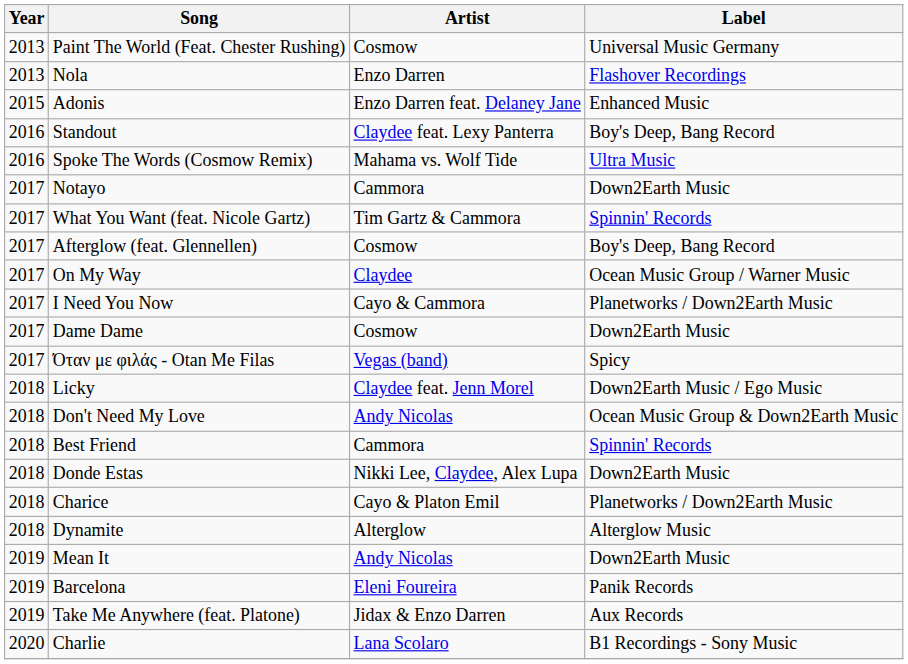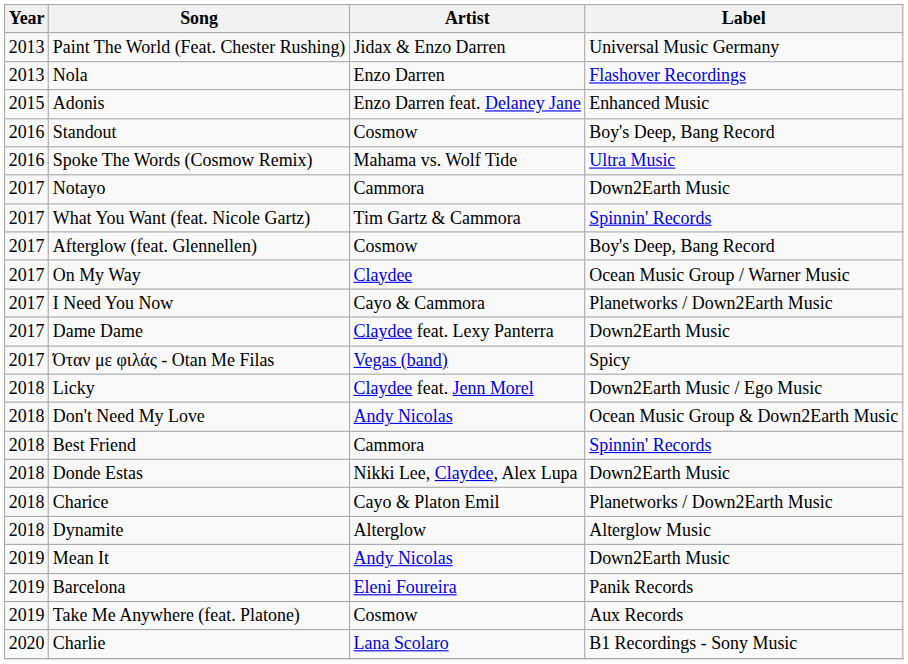 <table class="wikitable">
 <tr>
 <th style="text-align:center;">Year</th>
 <th style="text-align:center;">Song</th>
 <th style="text-align:center;">Artist</th>
 <th style="text-align:center;">Label</th>
 </tr>
 <tr>
 <td>2013</td>
 <td>Paint The World (Feat. Chester Rushing)</td>
-<td>Cosmow</td>
+<td>Jidax & Enzo Darren</td>
 <td>Universal Music Germany</td>
 </tr>
 <tr>
 <td>2013</td>
 <td>Nola</td>
 <td>Enzo Darren</td>
 <td><a href='#'>Flashover Recordings</a></td>
 </tr>
 <tr>
 <td>2015</td>
 <td>Adonis</td>
 <td>Enzo Darren feat. <a href='#'>Delaney Jane</a></td>
 <td>Enhanced Music</td>
 </tr>
 <tr>
 <td>2016</td>
 <td>Standout</td>
-<td><a href='#'>Claydee</a> feat. Lexy Panterra</td>
+<td>Cosmow</td>
 <td>Boy's Deep, Bang Record</td>
 </tr>
 <tr>
 <td>2016</td>
 <td>Spoke The Words (Cosmow Remix)</td>
 <td>Mahama vs. Wolf Tide</td>
 <td><a href='#'>Ultra Music</a></td>
 </tr>
 <tr>
 <td>2017</td>
 <td>Notayo</td>
 <td>Cammora</td>
 <td>Down2Earth Music</td>
 </tr>
 <tr>
 <td>2017</td>
 <td>What You Want (feat. Nicole Gartz)</td>
 <td>Tim Gartz & Cammora</td>
 <td><a href='#'>Spinnin' Records</a></td>
 </tr>
 <tr>
 <td>2017</td>
 <td>Afterglow (feat. Glennellen)</td>
 <td>Cosmow</td>
 <td>Boy's Deep, Bang Record</td>
 </tr>
 <tr>
 <td>2017</td>
 <td>On My Way</td>
 <td><a href='#'>Claydee</a></td>
 <td>Ocean Music Group / Warner Music</td>
 </tr>
 <tr>
 <td>2017</td>
 <td>I Need You Now</td>
 <td>Cayo & Cammora</td>
 <td>Planetworks / Down2Earth Music</td>
 </tr>
 <tr>
 <td>2017</td>
 <td>Dame Dame</td>
-<td>Cosmow</td>
+<td><a href='#'>Claydee</a> feat. Lexy Panterra</td>
 <td>Down2Earth Music</td>
 </tr>
 <tr>
 <td>2017</td>
 <td>Όταν με φιλάς - Otan Me Filas</td>
 <td><a href='#'>Vegas (band)</a></td>
 <td>Spicy</td>
 </tr>
 <tr>
 <td>2018</td>
 <td>Licky</td>
 <td><a href='#'>Claydee</a> feat. <a href='#'>Jenn Morel</a></td>
 <td>Down2Earth Music / Ego Music</td>
 </tr>
 <tr>
 <td>2018</td>
 <td>Don't Need My Love</td>
 <td><a href='#'>Andy Nicolas</a></td>
 <td>Ocean Music Group & Down2Earth Music</td>
 </tr>
 <tr>
 <td>2018</td>
 <td>Best Friend</td>
 <td>Cammora</td>
 <td><a href='#'>Spinnin' Records</a></td>
 </tr>
 <tr>
 <td>2018</td>
 <td>Donde Estas</td>
 <td>Nikki Lee, <a href='#'>Claydee</a>, Alex Lupa</td>
 <td>Down2Earth Music</td>
 </tr>
 <tr>
 <td>2018</td>
 <td>Charice</td>
 <td>Cayo & Platon Emil</td>
 <td>Planetworks / Down2Earth Music</td>
 </tr>
 <tr>
 <td>2018</td>
 <td>Dynamite</td>
 <td>Alterglow</td>
 <td>Alterglow Music</td>
 </tr>
 <tr>
 <td>2019</td>
 <td>Mean It</td>
 <td><a href='#'>Andy Nicolas</a></td>
 <td>Down2Earth Music</td>
 </tr>
 <tr>
 <td>2019</td>
 <td>Barcelona</td>
 <td><a href='#'>Eleni Foureira</a></td>
 <td>Panik Records</td>
 </tr>
 <tr>
 <td>2019</td>
 <td>Take Me Anywhere (feat. Platone)</td>
-<td>Jidax & Enzo Darren</td>
+<td>Cosmow</td>
 <td>Aux Records</td>
 </tr>
 <tr>
 <td>2020</td>
 <td>Charlie</td>
 <td><a href='#'>Lana Scolaro</a></td>
 <td>B1 Recordings - Sony Music</td>
 </tr>
 <tr>
 </tr>
 </table>
